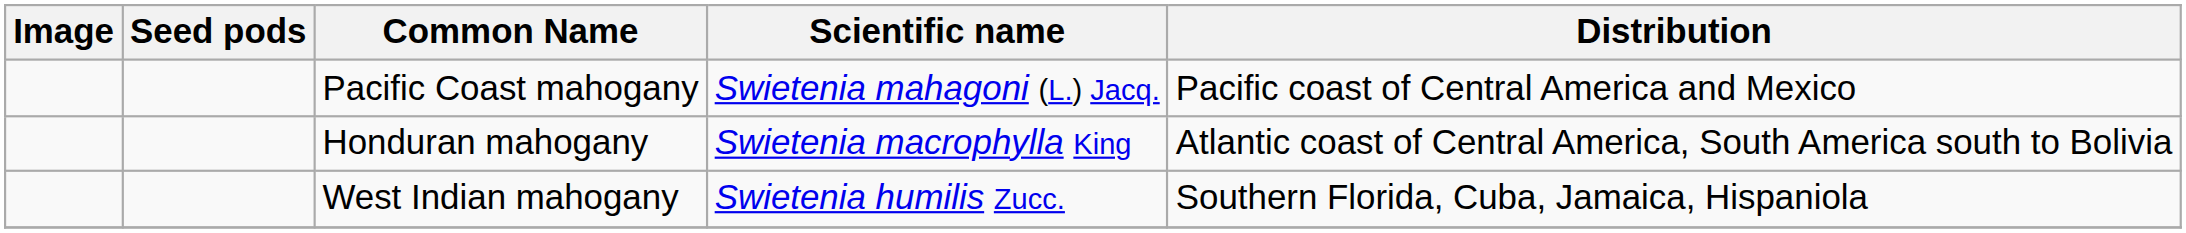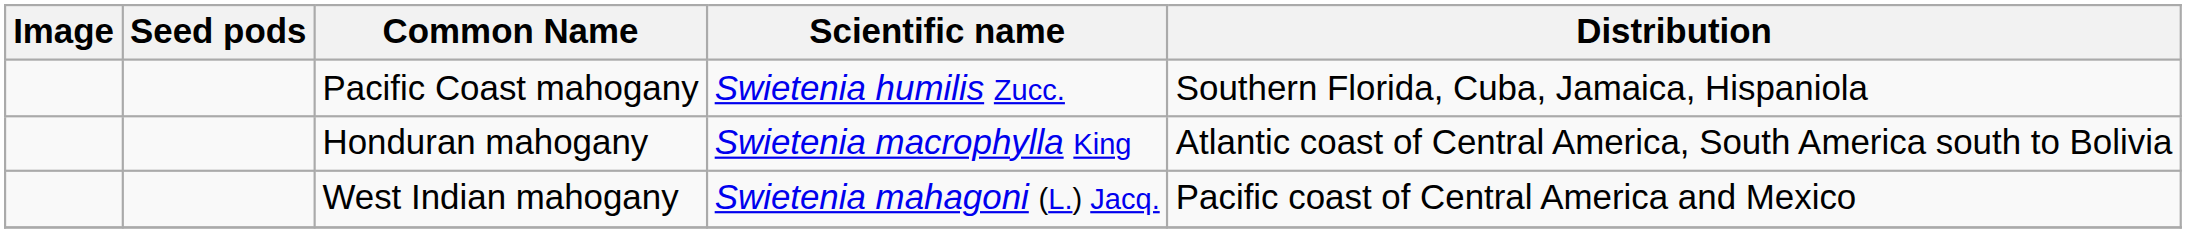 <table class="wikitable">
 <tr>
 <th>Image</th>
 <th>Seed pods</th>
 <th>Common Name</th>
 <th>Scientific name</th>
 <th>Distribution</th>
 </tr>
 <tr>
 <td></td>
 <td></td>
 <td>Pacific Coast mahogany</td>
-<td><em><a href='#'>Swietenia mahagoni</a></em> <small>(<a href='#'>L.</a>) <a href='#'>Jacq.</a></small></td>
-<td>Pacific coast of Central America and Mexico</td>
+<td><em><a href='#'>Swietenia humilis</a></em> <small><a href='#'>Zucc.</a></small></td>
+<td>Southern Florida, Cuba, Jamaica, Hispaniola</td>
 </tr>
 <tr>
 <td></td>
 <td></td>
 <td>Honduran mahogany</td>
 <td><em><a href='#'>Swietenia macrophylla</a></em> <small><a href='#'>King</a></small></td>
 <td>Atlantic coast of Central America, South America south to Bolivia</td>
 </tr>
 <tr>
 <td></td>
 <td></td>
 <td>West Indian mahogany</td>
-<td><em><a href='#'>Swietenia humilis</a></em> <small><a href='#'>Zucc.</a></small></td>
-<td>Southern Florida, Cuba, Jamaica, Hispaniola</td>
+<td><em><a href='#'>Swietenia mahagoni</a></em> <small>(<a href='#'>L.</a>) <a href='#'>Jacq.</a></small></td>
+<td>Pacific coast of Central America and Mexico</td>
 </tr>
 <tr>
 </tr>
 </table>
